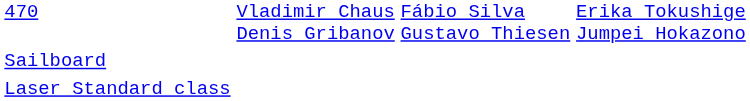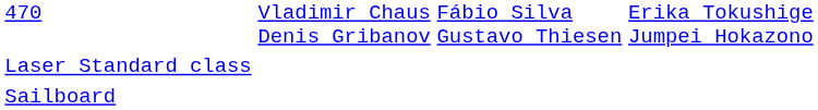 <table>
 <tr>
 <td><a href='#'>470</a></td>
 <td><br><a href='#'>Vladimir Chaus</a><br><a href='#'>Denis Gribanov</a></td>
 <td><br><a href='#'>Fábio Silva</a><br><a href='#'>Gustavo Thiesen</a></td>
 <td><br><a href='#'>Erika Tokushige</a><br><a href='#'>Jumpei Hokazono</a></td>
 </tr>
 <tr>
+<td><a href='#'>Laser Standard class</a></td>
+<td></td>
+<td></td>
+<td></td>
+</tr>
+<tr>
 <td><a href='#'>Sailboard</a></td>
 <td></td>
 <td></td>
 <td></td>
 </tr>
-<tr>
-<td><a href='#'>Laser Standard class</a></td>
-<td></td>
-<td></td>
-<td></td>
-</tr>
 </table>
